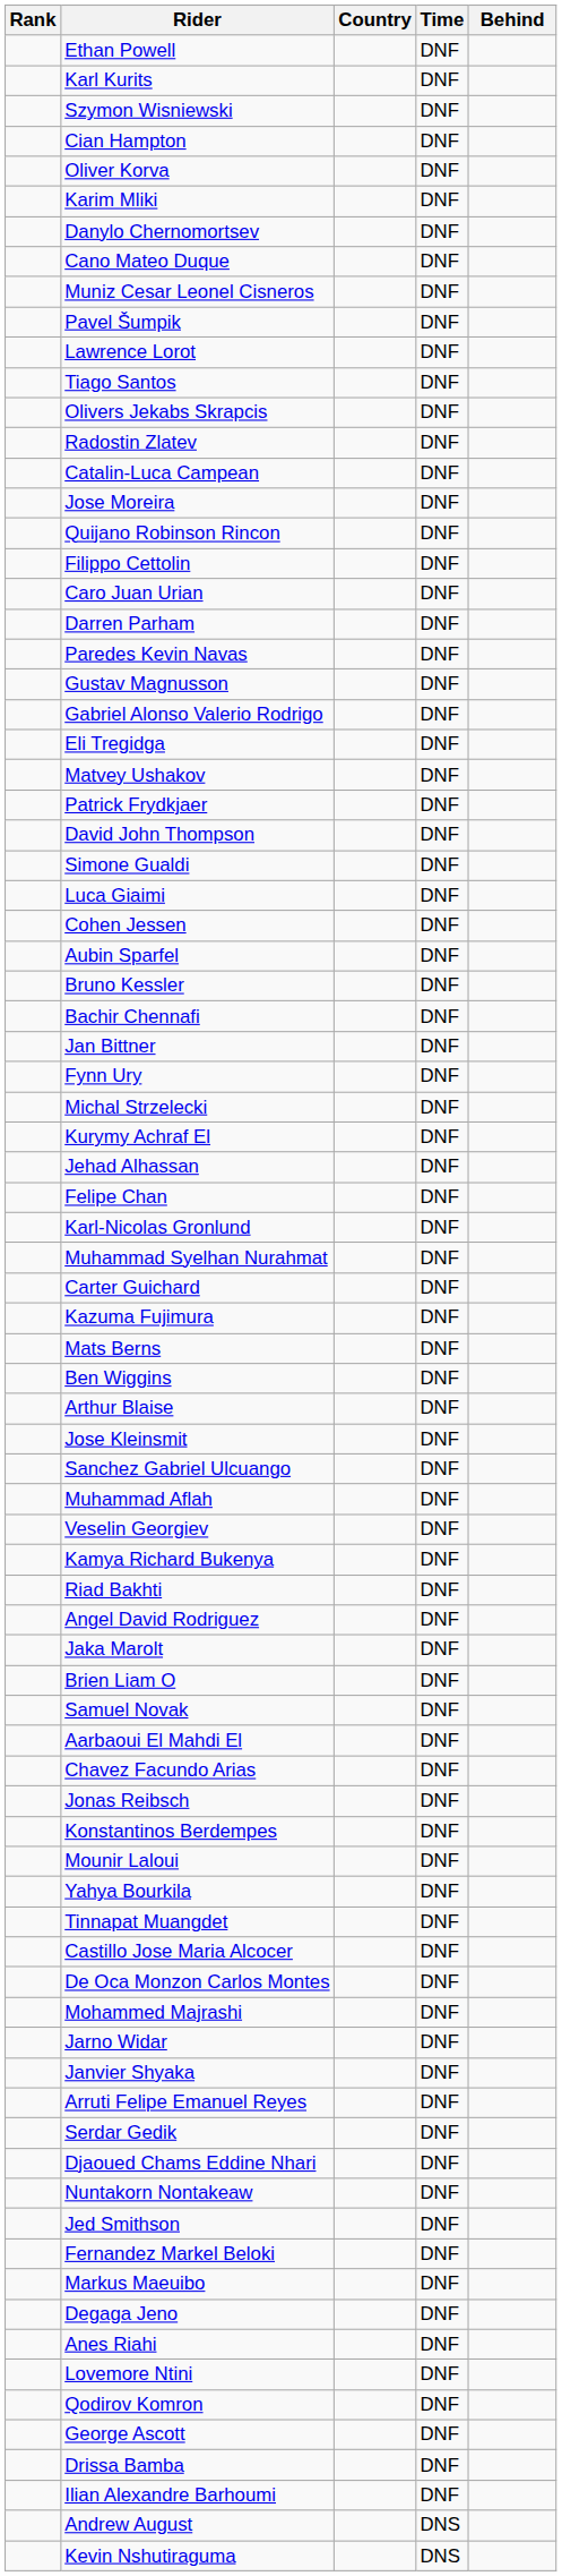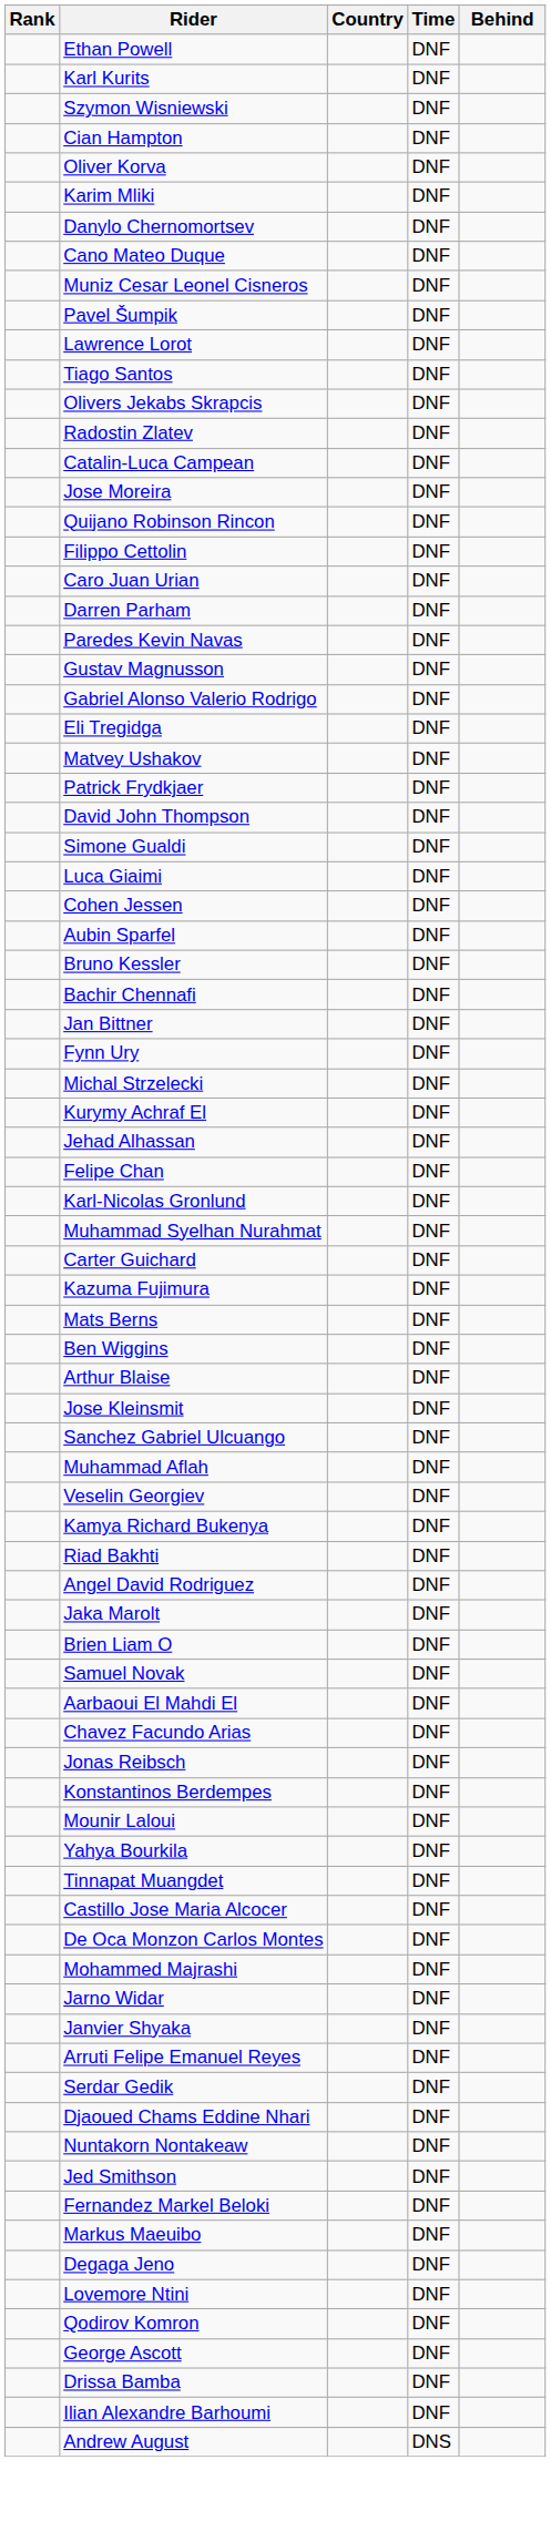 <table class="wikitable sortable" style="text-align: left"">
 <tr>
 <th>Rank</th>
 <th>Rider</th>
 <th>Country</th>
 <th>Time</th>
 <th>Behind</th>
 </tr>
 <tr>
 <td> </td>
 <td><a href='#'>Ethan Powell</a></td>
 <td></td>
 <td>DNF</td>
 <td>         </td>
 </tr>
 <tr>
 <td> </td>
 <td><a href='#'>Karl Kurits</a></td>
 <td></td>
 <td>DNF</td>
 <td> </td>
 </tr>
 <tr>
 <td> </td>
 <td><a href='#'>Szymon Wisniewski</a></td>
 <td></td>
 <td>DNF</td>
 <td>             </td>
 </tr>
 <tr>
 <td> </td>
 <td><a href='#'>Cian Hampton</a></td>
 <td></td>
 <td>DNF</td>
 <td>       </td>
 </tr>
 <tr>
 <td> </td>
 <td><a href='#'>Oliver Korva</a></td>
 <td></td>
 <td>DNF</td>
 <td>             </td>
 </tr>
 <tr>
 <td> </td>
 <td><a href='#'>Karim Mliki</a></td>
 <td></td>
 <td>DNF</td>
 <td>             </td>
 </tr>
 <tr>
 <td> </td>
 <td><a href='#'>Danylo Chernomortsev</a></td>
 <td></td>
 <td>DNF</td>
 <td>     </td>
 </tr>
 <tr>
 <td> </td>
 <td><a href='#'>Cano Mateo Duque</a></td>
 <td></td>
 <td>DNF</td>
 <td>             </td>
 </tr>
 <tr>
 <td> </td>
 <td><a href='#'>Muniz Cesar Leonel Cisneros</a></td>
 <td></td>
 <td>DNF</td>
 <td>           </td>
 </tr>
 <tr>
 <td> </td>
 <td><a href='#'>Pavel Šumpik</a></td>
 <td></td>
 <td>DNF</td>
 <td>           </td>
 </tr>
 <tr>
 <td> </td>
 <td><a href='#'>Lawrence Lorot</a></td>
 <td></td>
 <td>DNF</td>
 <td>     </td>
 </tr>
 <tr>
 <td> </td>
 <td><a href='#'>Tiago Santos</a></td>
 <td></td>
 <td>DNF</td>
 <td>           </td>
 </tr>
 <tr>
 <td> </td>
 <td><a href='#'>Olivers Jekabs Skrapcis</a></td>
 <td></td>
 <td>DNF</td>
 <td>         </td>
 </tr>
 <tr>
 <td> </td>
 <td><a href='#'>Radostin Zlatev</a></td>
 <td></td>
 <td>DNF</td>
 <td>     </td>
 </tr>
 <tr>
 <td> </td>
 <td><a href='#'>Catalin-Luca Campean</a></td>
 <td></td>
 <td>DNF</td>
 <td>       </td>
 </tr>
 <tr>
 <td> </td>
 <td><a href='#'>Jose Moreira</a></td>
 <td></td>
 <td>DNF</td>
 <td>         </td>
 </tr>
 <tr>
 <td> </td>
 <td><a href='#'>Quijano Robinson Rincon</a></td>
 <td></td>
 <td>DNF</td>
 <td>   </td>
 </tr>
 <tr>
 <td> </td>
 <td><a href='#'>Filippo Cettolin</a></td>
 <td></td>
 <td>DNF</td>
 <td>       </td>
 </tr>
 <tr>
 <td> </td>
 <td><a href='#'>Caro Juan Urian</a></td>
 <td></td>
 <td>DNF</td>
 <td>     </td>
 </tr>
 <tr>
 <td> </td>
 <td><a href='#'>Darren Parham</a></td>
 <td></td>
 <td>DNF</td>
 <td>     </td>
 </tr>
 <tr>
 <td> </td>
 <td><a href='#'>Paredes Kevin Navas</a></td>
 <td></td>
 <td>DNF</td>
 <td>           </td>
 </tr>
 <tr>
 <td> </td>
 <td><a href='#'>Gustav Magnusson</a></td>
 <td></td>
 <td>DNF</td>
 <td>             </td>
 </tr>
 <tr>
 <td> </td>
 <td><a href='#'>Gabriel Alonso Valerio Rodrigo</a></td>
 <td></td>
 <td>DNF</td>
 <td>     </td>
 </tr>
 <tr>
 <td> </td>
 <td><a href='#'>Eli Tregidga</a></td>
 <td></td>
 <td>DNF</td>
 <td>             </td>
 </tr>
 <tr>
 <td> </td>
 <td><a href='#'>Matvey Ushakov</a></td>
 <td></td>
 <td>DNF</td>
 <td>   </td>
 </tr>
 <tr>
 <td> </td>
 <td><a href='#'>Patrick Frydkjaer</a></td>
 <td></td>
 <td>DNF</td>
 <td>   </td>
 </tr>
 <tr>
 <td> </td>
 <td><a href='#'>David John Thompson</a></td>
 <td></td>
 <td>DNF</td>
 <td>       </td>
 </tr>
 <tr>
 <td> </td>
 <td><a href='#'>Simone Gualdi</a></td>
 <td></td>
 <td>DNF</td>
 <td>         </td>
 </tr>
 <tr>
 <td> </td>
 <td><a href='#'>Luca Giaimi</a></td>
 <td></td>
 <td>DNF</td>
 <td></td>
 </tr>
 <tr>
 <td> </td>
 <td><a href='#'>Cohen Jessen</a></td>
 <td></td>
 <td>DNF</td>
 <td>         </td>
 </tr>
 <tr>
 <td> </td>
 <td><a href='#'>Aubin Sparfel</a></td>
 <td></td>
 <td>DNF</td>
 <td>         </td>
 </tr>
 <tr>
 <td> </td>
 <td><a href='#'>Bruno Kessler</a></td>
 <td></td>
 <td>DNF</td>
 <td>         </td>
 </tr>
 <tr>
 <td> </td>
 <td><a href='#'>Bachir Chennafi</a></td>
 <td></td>
 <td>DNF</td>
 <td>     </td>
 </tr>
 <tr>
 <td> </td>
 <td><a href='#'>Jan Bittner</a></td>
 <td></td>
 <td>DNF</td>
 <td></td>
 </tr>
 <tr>
 <td> </td>
 <td><a href='#'>Fynn Ury</a></td>
 <td></td>
 <td>DNF</td>
 <td>   </td>
 </tr>
 <tr>
 <td> </td>
 <td><a href='#'>Michal Strzelecki</a></td>
 <td></td>
 <td>DNF</td>
 <td>   </td>
 </tr>
 <tr>
 <td> </td>
 <td><a href='#'>Kurymy Achraf El</a></td>
 <td></td>
 <td>DNF</td>
 <td> </td>
 </tr>
 <tr>
 <td> </td>
 <td><a href='#'>Jehad Alhassan</a></td>
 <td></td>
 <td>DNF</td>
 <td>       </td>
 </tr>
 <tr>
 <td> </td>
 <td><a href='#'>Felipe Chan</a></td>
 <td></td>
 <td>DNF</td>
 <td>             </td>
 </tr>
 <tr>
 <td> </td>
 <td><a href='#'>Karl-Nicolas Gronlund</a></td>
 <td></td>
 <td>DNF</td>
 <td>           </td>
 </tr>
 <tr>
 <td> </td>
 <td><a href='#'>Muhammad Syelhan Nurahmat</a></td>
 <td></td>
 <td>DNF</td>
 <td>       </td>
 </tr>
 <tr>
 <td> </td>
 <td><a href='#'>Carter Guichard</a></td>
 <td></td>
 <td>DNF</td>
 <td>     </td>
 </tr>
 <tr>
 <td> </td>
 <td><a href='#'>Kazuma Fujimura</a></td>
 <td></td>
 <td>DNF</td>
 <td>   </td>
 </tr>
 <tr>
 <td> </td>
 <td><a href='#'>Mats Berns</a></td>
 <td></td>
 <td>DNF</td>
 <td>             </td>
 </tr>
 <tr>
 <td> </td>
 <td><a href='#'>Ben Wiggins</a></td>
 <td></td>
 <td>DNF</td>
 <td>           </td>
 </tr>
 <tr>
 <td> </td>
 <td><a href='#'>Arthur Blaise</a></td>
 <td></td>
 <td>DNF</td>
 <td>           </td>
 </tr>
 <tr>
 <td> </td>
 <td><a href='#'>Jose Kleinsmit</a></td>
 <td></td>
 <td>DNF</td>
 <td>         </td>
 </tr>
 <tr>
 <td> </td>
 <td><a href='#'>Sanchez Gabriel Ulcuango</a></td>
 <td></td>
 <td>DNF</td>
 <td> </td>
 </tr>
 <tr>
 <td> </td>
 <td><a href='#'>Muhammad Aflah</a></td>
 <td></td>
 <td>DNF</td>
 <td> </td>
 </tr>
 <tr>
 <td> </td>
 <td><a href='#'>Veselin Georgiev</a></td>
 <td></td>
 <td>DNF</td>
 <td>   </td>
 </tr>
 <tr>
 <td> </td>
 <td><a href='#'>Kamya Richard Bukenya</a></td>
 <td></td>
 <td>DNF</td>
 <td>   </td>
 </tr>
 <tr>
 <td> </td>
 <td><a href='#'>Riad Bakhti</a></td>
 <td></td>
 <td>DNF</td>
 <td>             </td>
 </tr>
 <tr>
 <td> </td>
 <td><a href='#'>Angel David Rodriguez</a></td>
 <td></td>
 <td>DNF</td>
 <td>     </td>
 </tr>
 <tr>
 <td> </td>
 <td><a href='#'>Jaka Marolt</a></td>
 <td></td>
 <td>DNF</td>
 <td>             </td>
 </tr>
 <tr>
 <td> </td>
 <td><a href='#'>Brien Liam O</a></td>
 <td></td>
 <td>DNF</td>
 <td>             </td>
 </tr>
 <tr>
 <td> </td>
 <td><a href='#'>Samuel Novak</a></td>
 <td></td>
 <td>DNF</td>
 <td>         </td>
 </tr>
 <tr>
 <td> </td>
 <td><a href='#'>Aarbaoui El Mahdi El</a></td>
 <td></td>
 <td>DNF</td>
 <td>         </td>
 </tr>
 <tr>
 <td> </td>
 <td><a href='#'>Chavez Facundo Arias</a></td>
 <td></td>
 <td>DNF</td>
 <td>           </td>
 </tr>
 <tr>
 <td> </td>
 <td><a href='#'>Jonas Reibsch</a></td>
 <td></td>
 <td>DNF</td>
 <td>         </td>
 </tr>
 <tr>
 <td> </td>
 <td><a href='#'>Konstantinos Berdempes</a></td>
 <td></td>
 <td>DNF</td>
 <td>   </td>
 </tr>
 <tr>
 <td> </td>
 <td><a href='#'>Mounir Laloui</a></td>
 <td></td>
 <td>DNF</td>
 <td>         </td>
 </tr>
 <tr>
 <td> </td>
 <td><a href='#'>Yahya Bourkila</a></td>
 <td></td>
 <td>DNF</td>
 <td>     </td>
 </tr>
 <tr>
 <td> </td>
 <td><a href='#'>Tinnapat Muangdet</a></td>
 <td></td>
 <td>DNF</td>
 <td>             </td>
 </tr>
 <tr>
 <td> </td>
 <td><a href='#'>Castillo Jose Maria Alcocer</a></td>
 <td></td>
 <td>DNF</td>
 <td>               </td>
 </tr>
 <tr>
 <td> </td>
 <td><a href='#'>De Oca Monzon Carlos Montes</a></td>
 <td></td>
 <td>DNF</td>
 <td>       </td>
 </tr>
 <tr>
 <td> </td>
 <td><a href='#'>Mohammed Majrashi</a></td>
 <td></td>
 <td>DNF</td>
 <td>         </td>
 </tr>
 <tr>
 <td> </td>
 <td><a href='#'>Jarno Widar</a></td>
 <td></td>
 <td>DNF</td>
 <td>             </td>
 </tr>
 <tr>
 <td> </td>
 <td><a href='#'>Janvier Shyaka</a></td>
 <td></td>
 <td>DNF</td>
 <td>     </td>
 </tr>
 <tr>
 <td> </td>
 <td><a href='#'>Arruti Felipe Emanuel Reyes</a></td>
 <td></td>
 <td>DNF</td>
 <td>           </td>
 </tr>
 <tr>
 <td> </td>
 <td><a href='#'>Serdar Gedik</a></td>
 <td></td>
 <td>DNF</td>
 <td>           </td>
 </tr>
 <tr>
 <td> </td>
 <td><a href='#'>Djaoued Chams Eddine Nhari</a></td>
 <td></td>
 <td>DNF</td>
 <td>           </td>
 </tr>
 <tr>
 <td> </td>
 <td><a href='#'>Nuntakorn Nontakeaw</a></td>
 <td></td>
 <td>DNF</td>
 <td>       </td>
 </tr>
 <tr>
 <td> </td>
 <td><a href='#'>Jed Smithson</a></td>
 <td></td>
 <td>DNF</td>
 <td>         </td>
 </tr>
 <tr>
 <td> </td>
 <td><a href='#'>Fernandez Markel Beloki</a></td>
 <td></td>
 <td>DNF</td>
 <td>   </td>
 </tr>
 <tr>
 <td> </td>
 <td><a href='#'>Markus Maeuibo</a></td>
 <td></td>
 <td>DNF</td>
 <td>   </td>
 </tr>
 <tr>
 <td> </td>
 <td><a href='#'>Degaga Jeno</a></td>
 <td></td>
 <td>DNF</td>
 <td>           </td>
 </tr>
 <tr>
 <td> </td>
-<td><a href='#'>Anes Riahi</a></td>
-<td></td>
-<td>DNF</td>
-<td></td>
-</tr>
-<tr>
-<td> </td>
 <td><a href='#'>Lovemore Ntini</a></td>
 <td></td>
 <td>DNF</td>
 <td>     </td>
 </tr>
 <tr>
 <td> </td>
 <td><a href='#'>Qodirov Komron</a></td>
 <td></td>
 <td>DNF</td>
 <td>     </td>
 </tr>
 <tr>
 <td> </td>
 <td><a href='#'>George Ascott</a></td>
 <td></td>
 <td>DNF</td>
 <td>         </td>
 </tr>
 <tr>
 <td> </td>
 <td><a href='#'>Drissa Bamba</a></td>
 <td></td>
 <td>DNF</td>
 <td>         </td>
 </tr>
 <tr>
 <td> </td>
 <td><a href='#'>Ilian Alexandre Barhoumi</a></td>
 <td></td>
 <td>DNF</td>
 <td>   </td>
 </tr>
 <tr>
 <td> </td>
 <td><a href='#'>Andrew August</a></td>
 <td></td>
 <td>DNS</td>
 <td>     </td>
 </tr>
-<tr>
-<td> </td>
-<td><a href='#'>Kevin Nshutiraguma</a></td>
-<td></td>
-<td>DNS</td>
-<td>           </td>
-</tr>
 </table>
